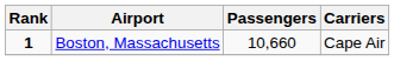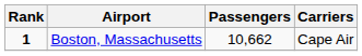 <table class="sortable wikitable" style="text-align:center; font-size:95%;">
 <tr>
 <th>Rank</th>
 <th>Airport</th>
 <th>Passengers</th>
 <th>Carriers</th>
 </tr>
 <tr>
 <td><strong>1</strong></td>
 <td align=left><a href='#'>Boston, Massachusetts</a></td>
-<td>10,660</td>
+<td>10,662</td>
 <td>Cape Air</td>
 </tr>
 <tr>
 </tr>
 </table>
